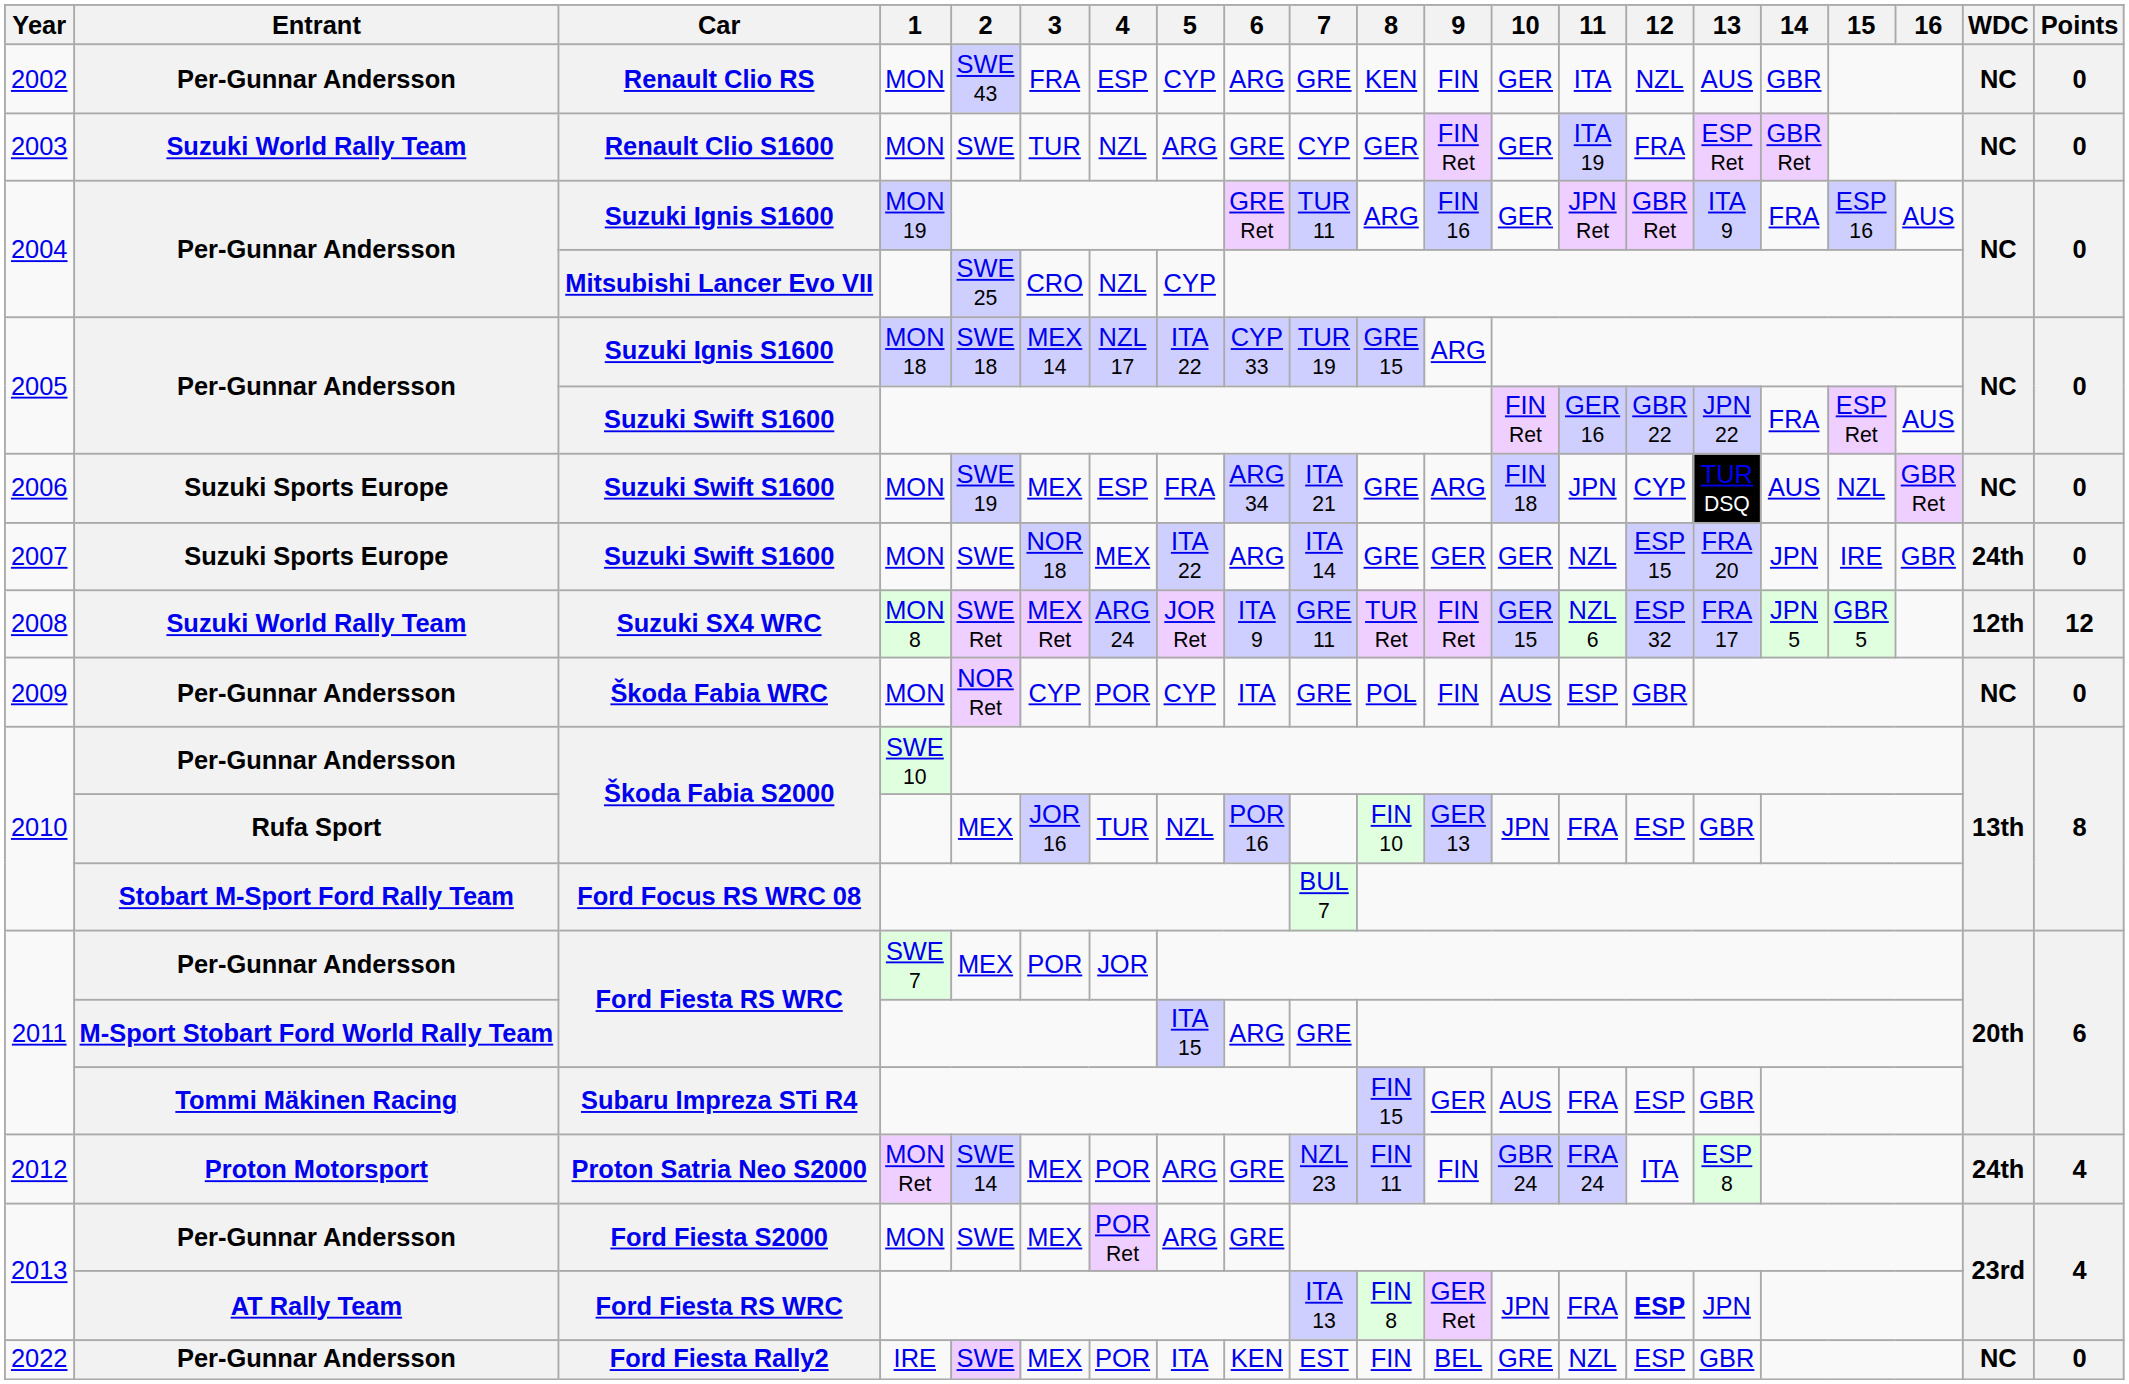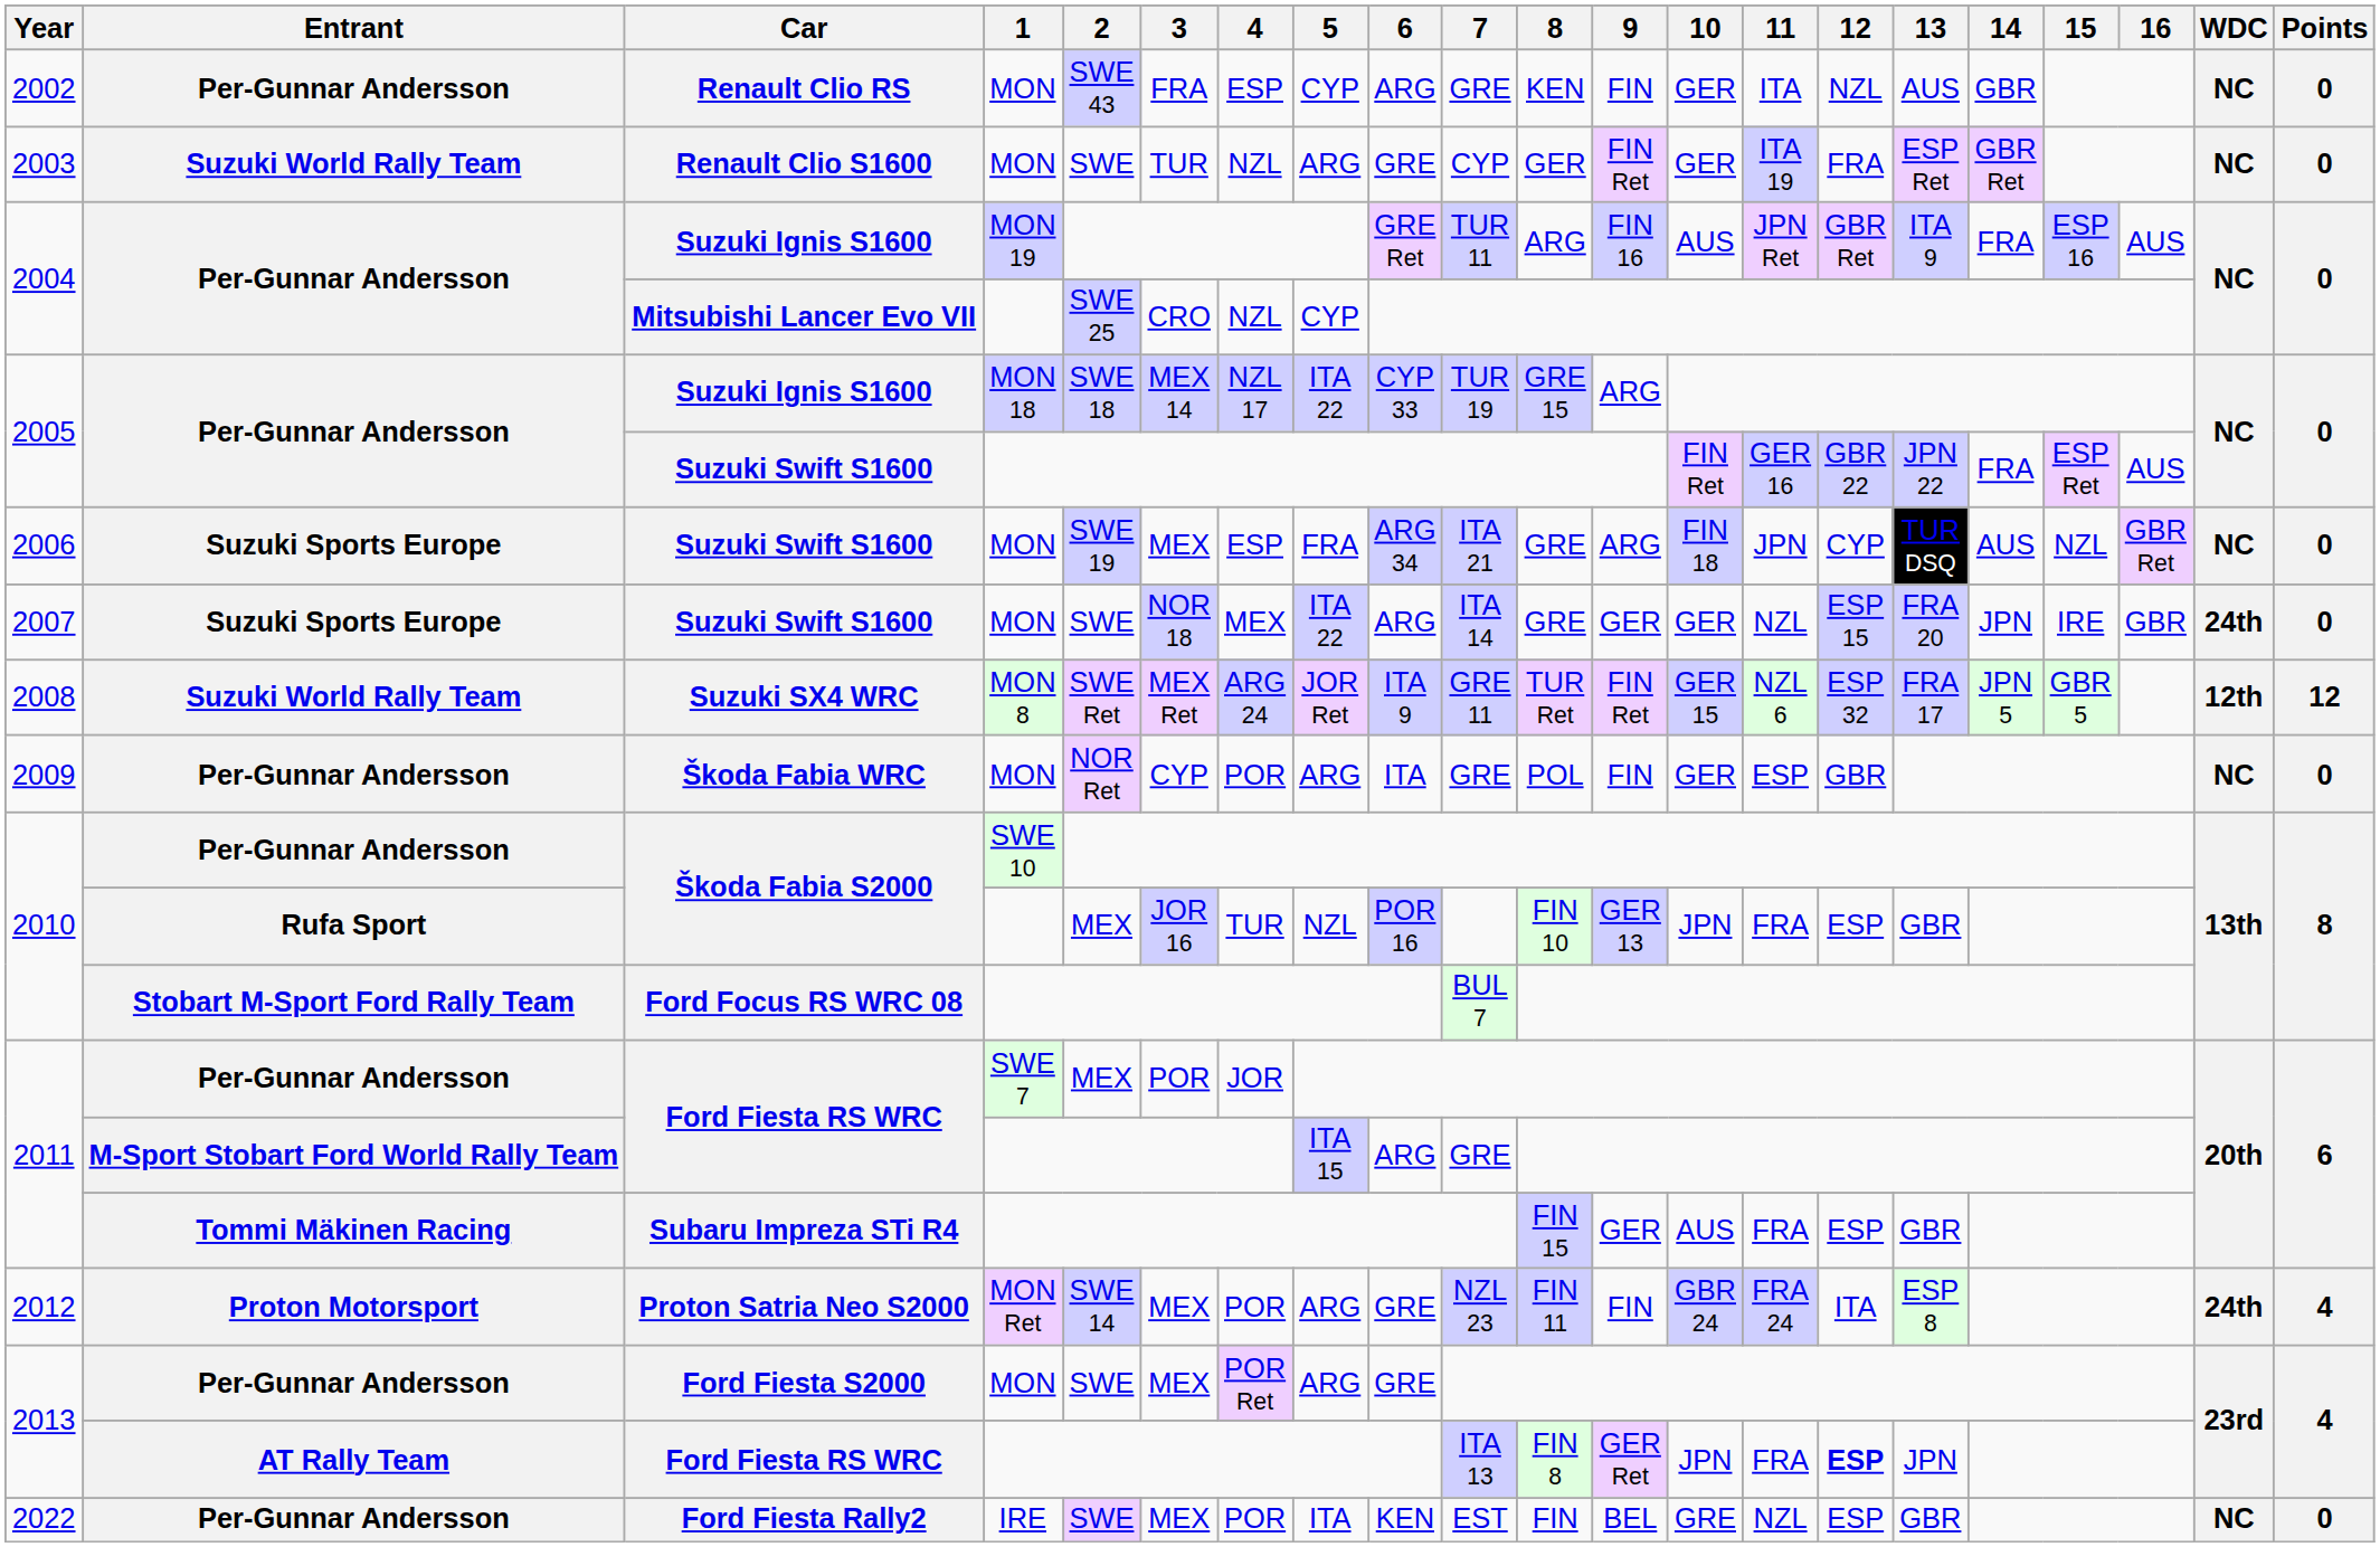 <table class="wikitable" border="1" style="text-align:center; font-size:85%;">
 <tr>
 <th>Year</th>
 <th>Entrant</th>
 <th>Car</th>
 <th>1</th>
 <th>2</th>
 <th>3</th>
 <th>4</th>
 <th>5</th>
 <th>6</th>
 <th>7</th>
 <th>8</th>
 <th>9</th>
 <th>10</th>
 <th>11</th>
 <th>12</th>
 <th>13</th>
 <th>14</th>
 <th>15</th>
 <th>16</th>
 <th>WDC</th>
 <th>Points</th>
 </tr>
 <tr>
 <td><a href='#'>2002</a></td>
 <th nowrap>Per-Gunnar Andersson</th>
 <th nowrap><a href='#'>Renault Clio RS</a></th>
 <td><a href='#'>MON</a></td>
 <td style="background:#CFCFFF;"><a href='#'>SWE</a><br><small>43</small></td>
 <td><a href='#'>FRA</a></td>
 <td><a href='#'>ESP</a></td>
 <td><a href='#'>CYP</a></td>
 <td><a href='#'>ARG</a></td>
 <td><a href='#'>GRE</a></td>
 <td><a href='#'>KEN</a></td>
 <td><a href='#'>FIN</a></td>
 <td><a href='#'>GER</a></td>
 <td><a href='#'>ITA</a></td>
 <td><a href='#'>NZL</a></td>
 <td><a href='#'>AUS</a></td>
 <td><a href='#'>GBR</a></td>
 <td colspan=2></td>
 <th>NC</th>
 <th>0</th>
 </tr>
 <tr>
 <td><a href='#'>2003</a></td>
 <th nowrap><a href='#'>Suzuki World Rally Team</a></th>
 <th nowrap><a href='#'>Renault Clio S1600</a></th>
 <td><a href='#'>MON</a></td>
 <td><a href='#'>SWE</a></td>
 <td><a href='#'>TUR</a></td>
 <td><a href='#'>NZL</a></td>
 <td><a href='#'>ARG</a></td>
 <td><a href='#'>GRE</a></td>
 <td><a href='#'>CYP</a></td>
 <td><a href='#'>GER</a></td>
 <td style="background:#EFCFFF;"><a href='#'>FIN</a><br><small>Ret</small></td>
 <td><a href='#'>GER</a></td>
 <td style="background:#CFCFFF;"><a href='#'>ITA</a><br><small>19</small></td>
 <td><a href='#'>FRA</a></td>
 <td style="background:#EFCFFF;"><a href='#'>ESP</a><br><small>Ret</small></td>
 <td style="background:#EFCFFF;"><a href='#'>GBR</a><br><small>Ret</small></td>
 <td colspan=2></td>
 <th>NC</th>
 <th>0</th>
 </tr>
 <tr>
 <td rowspan=2><a href='#'>2004</a></td>
 <th rowspan=2 nowrap>Per-Gunnar Andersson</th>
 <th nowrap><a href='#'>Suzuki Ignis S1600</a></th>
 <td style="background:#CFCFFF;"><a href='#'>MON</a><br><small>19</small></td>
 <td colspan=4></td>
 <td style="background:#EFCFFF;"><a href='#'>GRE</a><br><small>Ret</small></td>
 <td style="background:#CFCFFF;"><a href='#'>TUR</a><br><small>11</small></td>
 <td><a href='#'>ARG</a></td>
 <td style="background:#CFCFFF;"><a href='#'>FIN</a><br><small>16</small></td>
-<td><a href='#'>GER</a></td>
+<td><a href='#'>AUS</a></td>
 <td style="background:#EFCFFF;"><a href='#'>JPN</a><br><small>Ret</small></td>
 <td style="background:#EFCFFF;"><a href='#'>GBR</a><br><small>Ret</small></td>
 <td style="background:#CFCFFF;"><a href='#'>ITA</a><br><small>9</small></td>
 <td><a href='#'>FRA</a></td>
 <td style="background:#CFCFFF;"><a href='#'>ESP</a><br><small>16</small></td>
 <td><a href='#'>AUS</a></td>
 <th rowspan=2>NC</th>
 <th rowspan=2>0</th>
 </tr>
 <tr>
 <th nowrap><a href='#'>Mitsubishi Lancer Evo VII</a></th>
 <td></td>
 <td style="background:#CFCFFF;"><a href='#'>SWE</a><br><small>25</small></td>
 <td><a href='#'>CRO</a></td>
 <td><a href='#'>NZL</a></td>
 <td><a href='#'>CYP</a></td>
 <td colspan=11></td>
 </tr>
 <tr>
 <td rowspan=2><a href='#'>2005</a></td>
 <th rowspan=2 nowrap>Per-Gunnar Andersson</th>
 <th nowrap><a href='#'>Suzuki Ignis S1600</a></th>
 <td style="background:#CFCFFF;"><a href='#'>MON</a><br><small>18</small></td>
 <td style="background:#CFCFFF;"><a href='#'>SWE</a><br><small>18</small></td>
 <td style="background:#CFCFFF;"><a href='#'>MEX</a><br><small>14</small></td>
 <td style="background:#CFCFFF;"><a href='#'>NZL</a><br><small>17</small></td>
 <td style="background:#CFCFFF;"><a href='#'>ITA</a><br><small>22</small></td>
 <td style="background:#CFCFFF;"><a href='#'>CYP</a><br><small>33</small></td>
 <td style="background:#CFCFFF;"><a href='#'>TUR</a><br><small>19</small></td>
 <td style="background:#CFCFFF;"><a href='#'>GRE</a><br><small>15</small></td>
 <td><a href='#'>ARG</a></td>
 <td colspan=7></td>
 <th rowspan=2>NC</th>
 <th rowspan=2>0</th>
 </tr>
 <tr>
 <th nowrap><a href='#'>Suzuki Swift S1600</a></th>
 <td colspan=9></td>
 <td style="background:#EFCFFF;"><a href='#'>FIN</a><br><small>Ret</small></td>
 <td style="background:#CFCFFF;"><a href='#'>GER</a><br><small>16</small></td>
 <td style="background:#CFCFFF;"><a href='#'>GBR</a><br><small>22</small></td>
 <td style="background:#CFCFFF;"><a href='#'>JPN</a><br><small>22</small></td>
 <td><a href='#'>FRA</a></td>
 <td style="background:#EFCFFF;"><a href='#'>ESP</a><br><small>Ret</small></td>
 <td><a href='#'>AUS</a></td>
 </tr>
 <tr>
 <td><a href='#'>2006</a></td>
 <th nowrap>Suzuki Sports Europe</th>
 <th nowrap><a href='#'>Suzuki Swift S1600</a></th>
 <td><a href='#'>MON</a></td>
 <td style="background:#CFCFFF;"><a href='#'>SWE</a><br><small>19</small></td>
 <td><a href='#'>MEX</a></td>
 <td><a href='#'>ESP</a></td>
 <td><a href='#'>FRA</a></td>
 <td style="background:#CFCFFF;"><a href='#'>ARG</a><br><small>34</small></td>
 <td style="background:#CFCFFF;"><a href='#'>ITA</a><br><small>21</small></td>
 <td><a href='#'>GRE</a></td>
 <td><a href='#'>ARG</a></td>
 <td style="background:#CFCFFF;"><a href='#'>FIN</a><br><small>18</small></td>
 <td><a href='#'>JPN</a></td>
 <td><a href='#'>CYP</a></td>
 <td style="background:#000000; color:#ffffff"><a href='#'><span>TUR</span></a><br><small>DSQ</small></td>
 <td><a href='#'>AUS</a></td>
 <td><a href='#'>NZL</a></td>
 <td style="background:#EFCFFF;"><a href='#'>GBR</a><br><small>Ret</small></td>
 <th>NC</th>
 <th>0</th>
 </tr>
 <tr>
 <td><a href='#'>2007</a></td>
 <th nowrap>Suzuki Sports Europe</th>
 <th nowrap><a href='#'>Suzuki Swift S1600</a></th>
 <td><a href='#'>MON</a></td>
 <td><a href='#'>SWE</a></td>
 <td style="background:#CFCFFF;"><a href='#'>NOR</a><br><small>18</small></td>
 <td><a href='#'>MEX</a></td>
 <td style="background:#CFCFFF;"><a href='#'>ITA</a><br><small>22</small></td>
 <td><a href='#'>ARG</a></td>
 <td style="background:#CFCFFF;"><a href='#'>ITA</a><br><small>14</small></td>
 <td><a href='#'>GRE</a></td>
 <td><a href='#'>GER</a></td>
 <td><a href='#'>GER</a></td>
 <td><a href='#'>NZL</a></td>
 <td style="background:#CFCFFF;"><a href='#'>ESP</a><br><small>15</small></td>
 <td style="background:#CFCFFF;"><a href='#'>FRA</a><br><small>20</small></td>
 <td><a href='#'>JPN</a></td>
 <td><a href='#'>IRE</a></td>
 <td><a href='#'>GBR</a></td>
 <th>24th</th>
 <th>0</th>
 </tr>
 <tr>
 <td><a href='#'>2008</a></td>
 <th nowrap><a href='#'>Suzuki World Rally Team</a></th>
 <th nowrap><a href='#'>Suzuki SX4 WRC</a></th>
 <td style="background:#DFFFDF;"><a href='#'>MON</a><br><small>8</small></td>
 <td style="background:#EFCFFF;"><a href='#'>SWE</a><br><small>Ret</small></td>
 <td style="background:#EFCFFF;"><a href='#'>MEX</a><br><small>Ret</small></td>
 <td style="background:#CFCFFF;"><a href='#'>ARG</a><br><small>24</small></td>
 <td style="background:#EFCFFF;"><a href='#'>JOR</a><br><small>Ret</small></td>
 <td style="background:#CFCFFF;"><a href='#'>ITA</a><br><small>9</small></td>
 <td style="background:#CFCFFF;"><a href='#'>GRE</a><br><small>11</small></td>
 <td style="background:#EFCFFF;"><a href='#'>TUR</a><br><small>Ret</small></td>
 <td style="background:#EFCFFF;"><a href='#'>FIN</a><br><small>Ret</small></td>
 <td style="background:#CFCFFF;"><a href='#'>GER</a><br><small>15</small></td>
 <td style="background:#DFFFDF;"><a href='#'>NZL</a><br><small>6</small></td>
 <td style="background:#CFCFFF;"><a href='#'>ESP</a><br><small>32</small></td>
 <td style="background:#CFCFFF;"><a href='#'>FRA</a><br><small>17</small></td>
 <td style="background:#DFFFDF;"><a href='#'>JPN</a><br><small>5</small></td>
 <td style="background:#DFFFDF;"><a href='#'>GBR</a><br><small>5</small></td>
 <td></td>
 <th>12th</th>
 <th>12</th>
 </tr>
 <tr>
 <td><a href='#'>2009</a></td>
 <th nowrap>Per-Gunnar Andersson</th>
 <th nowrap><a href='#'>Škoda Fabia WRC</a></th>
 <td><a href='#'>MON</a></td>
 <td style="background:#EFCFFF;"><a href='#'>NOR</a><br><small>Ret</small></td>
 <td><a href='#'>CYP</a></td>
 <td><a href='#'>POR</a></td>
-<td><a href='#'>CYP</a></td>
+<td><a href='#'>ARG</a></td>
 <td><a href='#'>ITA</a></td>
 <td><a href='#'>GRE</a></td>
 <td><a href='#'>POL</a></td>
 <td><a href='#'>FIN</a></td>
-<td><a href='#'>AUS</a></td>
+<td><a href='#'>GER</a></td>
 <td><a href='#'>ESP</a></td>
 <td><a href='#'>GBR</a></td>
 <td colspan=4></td>
 <th>NC</th>
 <th>0</th>
 </tr>
 <tr>
 <td rowspan=3><a href='#'>2010</a></td>
 <th nowrap>Per-Gunnar Andersson</th>
 <th rowspan=2 nowrap><a href='#'>Škoda Fabia S2000</a></th>
 <td style="background:#dfffdf;"><a href='#'>SWE</a><br><small>10</small></td>
 <td colspan=15></td>
 <th rowspan=3>13th</th>
 <th rowspan=3>8</th>
 </tr>
 <tr>
 <th nowrap>Rufa Sport</th>
 <td></td>
 <td><a href='#'>MEX</a></td>
 <td style="background:#CFCFFF;"><a href='#'>JOR</a><br><small>16</small></td>
 <td><a href='#'>TUR</a></td>
 <td><a href='#'>NZL</a></td>
 <td style="background:#CFCFFF;"><a href='#'>POR</a><br><small>16</small></td>
 <td></td>
 <td style="background:#dfffdf;"><a href='#'>FIN</a><br><small>10</small></td>
 <td style="background:#CFCFFF;"><a href='#'>GER</a><br><small>13</small></td>
 <td><a href='#'>JPN</a></td>
 <td><a href='#'>FRA</a></td>
 <td><a href='#'>ESP</a></td>
 <td><a href='#'>GBR</a></td>
 <td colspan=3></td>
 </tr>
 <tr>
 <th nowrap><a href='#'>Stobart M-Sport Ford Rally Team</a></th>
 <th nowrap><a href='#'>Ford Focus RS WRC 08</a></th>
 <td colspan=6></td>
 <td style="background:#dfffdf;"><a href='#'>BUL</a><br><small>7</small></td>
 <td colspan=9></td>
 </tr>
 <tr>
 <td rowspan=3><a href='#'>2011</a></td>
 <th nowrap>Per-Gunnar Andersson</th>
 <th rowspan=2 nowrap><a href='#'>Ford Fiesta RS WRC</a></th>
 <td style="background:#DFFFDF;"><a href='#'>SWE</a><br><small>7</small></td>
 <td><a href='#'>MEX</a></td>
 <td><a href='#'>POR</a></td>
 <td><a href='#'>JOR</a></td>
 <td colspan=12></td>
 <th rowspan=3>20th</th>
 <th rowspan=3>6</th>
 </tr>
 <tr>
 <th nowrap><a href='#'>M-Sport Stobart Ford World Rally Team</a></th>
 <td colspan=4></td>
 <td style="background:#CFCFFF;"><a href='#'>ITA</a><br><small>15</small></td>
 <td><a href='#'>ARG</a></td>
 <td><a href='#'>GRE</a></td>
 <td colspan=9></td>
 </tr>
 <tr>
 <th nowrap><a href='#'>Tommi Mäkinen Racing</a></th>
 <th nowrap><a href='#'>Subaru Impreza STi R4</a></th>
 <td colspan=7></td>
 <td style="background:#CFCFFF;"><a href='#'>FIN</a><br><small>15</small></td>
 <td><a href='#'>GER</a></td>
 <td><a href='#'>AUS</a></td>
 <td><a href='#'>FRA</a></td>
 <td><a href='#'>ESP</a></td>
 <td><a href='#'>GBR</a></td>
 <td colspan=3></td>
 </tr>
 <tr>
 <td><a href='#'>2012</a></td>
 <th nowrap><a href='#'>Proton Motorsport</a></th>
 <th nowrap><a href='#'>Proton Satria Neo S2000</a></th>
 <td style="background:#EFCFFF;"><a href='#'>MON</a><br><small>Ret</small></td>
 <td style="background:#CFCFFF;"><a href='#'>SWE</a><br><small>14</small></td>
 <td><a href='#'>MEX</a></td>
 <td><a href='#'>POR</a></td>
 <td><a href='#'>ARG</a></td>
 <td><a href='#'>GRE</a></td>
 <td style="background:#CFCFFF;"><a href='#'>NZL</a><br><small>23</small></td>
 <td style="background:#CFCFFF;"><a href='#'>FIN</a><br><small>11</small></td>
 <td><a href='#'>FIN</a></td>
 <td style="background:#CFCFFF;"><a href='#'>GBR</a><br><small>24</small></td>
 <td style="background:#CFCFFF;"><a href='#'>FRA</a><br><small>24</small></td>
 <td><a href='#'>ITA</a></td>
 <td style="background:#DFFFDF;"><a href='#'>ESP</a><br><small>8</small></td>
 <td colspan=3></td>
 <th>24th</th>
 <th>4</th>
 </tr>
 <tr>
 <td rowspan=2><a href='#'>2013</a></td>
 <th nowrap>Per-Gunnar Andersson</th>
 <th nowrap><a href='#'>Ford Fiesta S2000</a></th>
 <td><a href='#'>MON</a></td>
 <td><a href='#'>SWE</a></td>
 <td><a href='#'>MEX</a></td>
 <td style="background:#EFCFFF;"><a href='#'>POR</a><br><small>Ret</small></td>
 <td><a href='#'>ARG</a></td>
 <td><a href='#'>GRE</a></td>
 <td colspan=10></td>
 <th rowspan=2>23rd</th>
 <th rowspan=2>4</th>
 </tr>
 <tr>
 <th nowrap><a href='#'>AT Rally Team</a></th>
 <th nowrap><a href='#'>Ford Fiesta RS WRC</a></th>
 <td colspan=6></td>
 <td style="background:#CFCFFF;"><a href='#'>ITA</a><br><small>13</small></td>
 <td style="background:#DFFFDF;"><a href='#'>FIN</a><br><small>8</small></td>
 <td style="background:#EFCFFF;"><a href='#'>GER</a><br><small>Ret</small></td>
 <td><a href='#'>JPN</a></td>
 <td><a href='#'>FRA</a></td>
 <td><strong><a href='#'>ESP</a></strong></td>
 <td><a href='#'>JPN</a></td>
 <td colspan=3></td>
 </tr>
 <tr>
 <td><a href='#'>2022</a></td>
 <th nowrap>Per-Gunnar Andersson</th>
 <th nowrap><a href='#'>Ford Fiesta Rally2</a></th>
 <td><a href='#'>IRE</a></td>
 <td style="background:#EFCFFF;"><a href='#'>SWE</a><br></td>
 <td><a href='#'>MEX</a></td>
 <td><a href='#'>POR</a></td>
 <td><a href='#'>ITA</a></td>
 <td><a href='#'>KEN</a></td>
 <td><a href='#'>EST</a></td>
 <td><a href='#'>FIN</a></td>
 <td><a href='#'>BEL</a></td>
 <td><a href='#'>GRE</a></td>
 <td><a href='#'>NZL</a></td>
 <td><a href='#'>ESP</a></td>
 <td><a href='#'>GBR</a></td>
 <td colspan=3></td>
 <th>NC</th>
 <th>0</th>
 </tr>
 </table>
